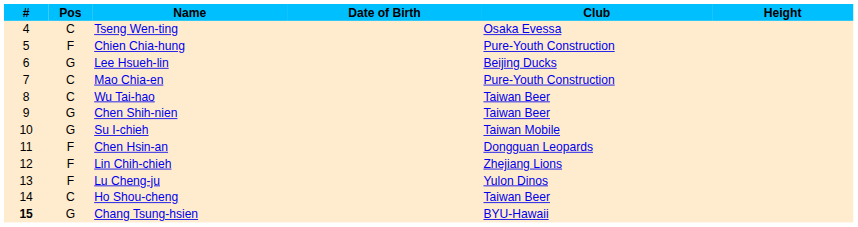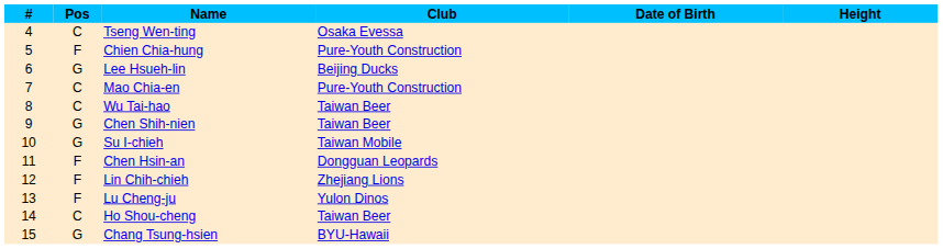 <table border=0 cellpadding=2 cellspacing=0  |- bgcolor=#FFECCE style="text-align:center; font-size:90%;" width=80%>
 <tr bgcolor=#00BFFF>
 <th width=5%>#</th>
 <th width=5%>Pos</th>
 <th width=22%>Name</th>
+<th width=26%>Club</th>
 <th width=22%>Date of Birth</th>
-<th width=26%>Club</th>
 <th width=16%>Height</th>
 </tr>
 <tr>
 <td>4</td>
 <td>C</td>
 <td align=left><a href='#'>Tseng Wen-ting</a></td>
+<td align=left> <a href='#'>Osaka Evessa</a></td>
 <td align=left></td>
-<td align=left> <a href='#'>Osaka Evessa</a></td>
 <td></td>
 </tr>
 <tr>
 <td>5</td>
 <td>F</td>
 <td align=left><a href='#'>Chien Chia-hung</a></td>
+<td align=left> <a href='#'>Pure-Youth Construction</a></td>
 <td align=left></td>
-<td align=left> <a href='#'>Pure-Youth Construction</a></td>
 <td></td>
 </tr>
 <tr>
 <td>6</td>
 <td>G</td>
 <td align=left><a href='#'>Lee Hsueh-lin</a></td>
+<td align=left> <a href='#'>Beijing Ducks</a></td>
 <td align=left></td>
-<td align=left> <a href='#'>Beijing Ducks</a></td>
 <td></td>
 </tr>
 <tr>
 <td>7</td>
 <td>C</td>
 <td align=left><a href='#'>Mao Chia-en</a></td>
+<td align=left> <a href='#'>Pure-Youth Construction</a></td>
 <td align=left></td>
-<td align=left> <a href='#'>Pure-Youth Construction</a></td>
 <td></td>
 </tr>
 <tr>
 <td>8</td>
 <td>C</td>
 <td align=left><a href='#'>Wu Tai-hao</a></td>
+<td align=left> <a href='#'>Taiwan Beer</a></td>
 <td align=left></td>
-<td align=left> <a href='#'>Taiwan Beer</a></td>
 <td></td>
 </tr>
 <tr>
 <td>9</td>
 <td>G</td>
 <td align=left><a href='#'>Chen Shih-nien</a></td>
+<td align=left> <a href='#'>Taiwan Beer</a></td>
 <td align=left></td>
-<td align=left> <a href='#'>Taiwan Beer</a></td>
 <td></td>
 </tr>
 <tr>
 <td>10</td>
 <td>G</td>
 <td align=left><a href='#'>Su I-chieh</a></td>
+<td align=left> <a href='#'>Taiwan Mobile</a></td>
 <td align=left></td>
-<td align=left> <a href='#'>Taiwan Mobile</a></td>
 <td></td>
 </tr>
 <tr>
 <td>11</td>
 <td>F</td>
 <td align=left><a href='#'>Chen Hsin-an</a></td>
+<td align=left> <a href='#'>Dongguan Leopards</a></td>
 <td align=left></td>
-<td align=left> <a href='#'>Dongguan Leopards</a></td>
 <td></td>
 </tr>
 <tr>
 <td>12</td>
 <td>F</td>
 <td align=left><a href='#'>Lin Chih-chieh</a></td>
+<td align=left> <a href='#'>Zhejiang Lions</a></td>
 <td align=left></td>
-<td align=left> <a href='#'>Zhejiang Lions</a></td>
 <td></td>
 </tr>
 <tr>
 <td>13</td>
 <td>F</td>
 <td align=left><a href='#'>Lu Cheng-ju</a></td>
+<td align=left> <a href='#'>Yulon Dinos</a></td>
 <td align=left></td>
-<td align=left> <a href='#'>Yulon Dinos</a></td>
 <td></td>
 </tr>
 <tr>
 <td>14</td>
 <td>C</td>
 <td align=left><a href='#'>Ho Shou-cheng</a></td>
+<td align=left> <a href='#'>Taiwan Beer</a></td>
 <td align=left></td>
-<td align=left> <a href='#'>Taiwan Beer</a></td>
 <td></td>
 </tr>
 <tr>
-<td><strong>15</strong></td>
+<td>15</td>
 <td>G</td>
 <td align=left><a href='#'>Chang Tsung-hsien</a></td>
+<td align=left> <a href='#'>BYU-Hawaii</a></td>
 <td align=left></td>
-<td align=left> <a href='#'>BYU-Hawaii</a></td>
 <td></td>
 </tr>
 </table>
